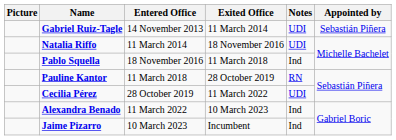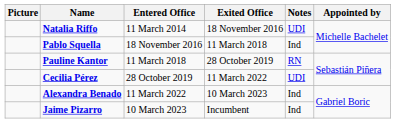 <table class="wikitable" style="margin:1em auto; font-size:95%;">
 <tr>
 <th>Picture</th>
 <th>Name</th>
 <th>Entered Office</th>
 <th>Exited Office</th>
 <th>Notes</th>
 <th>Appointed by</th>
-</tr>
-<tr>
-<td></td>
-<td><strong><a href='#'>Gabriel Ruiz-Tagle</a></strong></td>
-<td>14 November 2013</td>
-<td>11 March 2014</td>
-<td><a href='#'>UDI</a></td>
-<td align="center"><a href='#'>Sebastián Piñera</a></td>
 </tr>
 <tr>
 <td></td>
 <td><strong><a href='#'>Natalia Riffo</a></strong></td>
 <td>11 March 2014</td>
 <td>18 November 2016</td>
 <td><a href='#'>UDI</a></td>
 <td rowspan="2"><a href='#'>Michelle Bachelet</a></td>
 </tr>
 <tr>
 <td></td>
 <td><strong><a href='#'>Pablo Squella</a></strong></td>
 <td>18 November 2016</td>
 <td>11 March 2018</td>
 <td>Ind</td>
 </tr>
 <tr>
 <td></td>
 <td><strong><a href='#'>Pauline Kantor</a></strong></td>
 <td>11 March 2018</td>
 <td>28 October 2019</td>
 <td><a href='#'>RN</a></td>
 <td rowspan="2"><a href='#'>Sebastián Piñera</a></td>
 </tr>
 <tr>
 <td></td>
 <td><strong><a href='#'>Cecilia Pérez</a></strong></td>
 <td>28 October 2019</td>
 <td>11 March 2022</td>
 <td><a href='#'>UDI</a></td>
 </tr>
 <tr>
 <td></td>
 <td><strong><a href='#'>Alexandra Benado</a></strong></td>
 <td>11 March 2022</td>
 <td>10 March 2023</td>
 <td>Ind</td>
 <td rowspan="2"><a href='#'>Gabriel Boric</a></td>
 </tr>
 <tr>
 <td></td>
 <td><strong><a href='#'>Jaime Pizarro</a></strong></td>
 <td>10 March 2023</td>
 <td>Incumbent</td>
 <td>Ind</td>
 </tr>
 </table>
